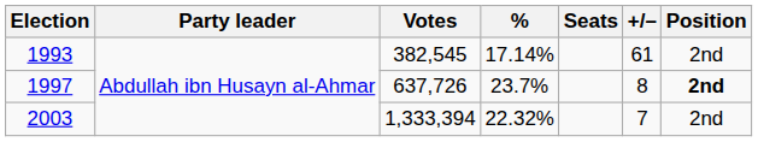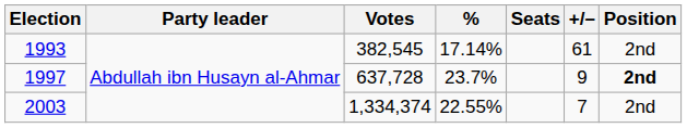 <table class=wikitable style=text-align:center>
 <tr>
 <th><strong>Election</strong></th>
 <th><strong>Party leader</strong></th>
 <th><strong>Votes</strong></th>
 <th><strong>%</strong></th>
 <th><strong>Seats</strong></th>
 <th>+/–</th>
 <th><strong>Position</strong></th>
 </tr>
 <tr>
 <td><a href='#'>1993</a></td>
 <td rowspan="3"><a href='#'>Abdullah ibn Husayn al-Ahmar</a></td>
 <td>382,545</td>
 <td>17.14%</td>
 <td></td>
 <td> 61</td>
 <td> 2nd</td>
 </tr>
 <tr>
 <td><a href='#'>1997</a></td>
-<td>637,726</td>
+<td>637,728</td>
 <td>23.7%</td>
 <td></td>
-<td> 8</td>
+<td> 9</td>
 <td><strong> 2nd</strong></td>
 </tr>
 <tr>
 <td><a href='#'>2003</a></td>
-<td>1,333,394</td>
-<td>22.32%</td>
+<td>1,334,374</td>
+<td>22.55%</td>
 <td></td>
 <td> 7</td>
 <td> 2nd</td>
 </tr>
 </table>
